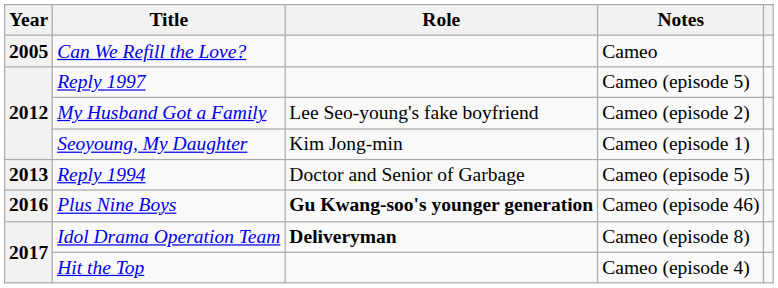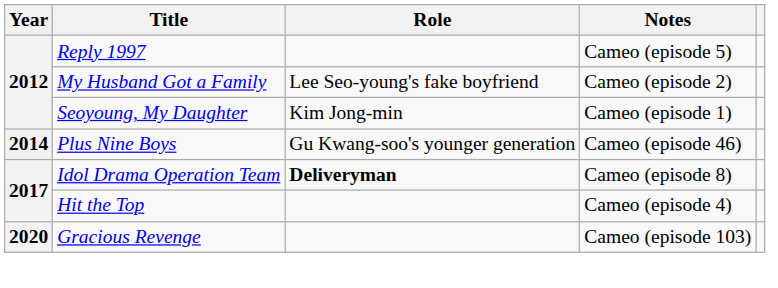 <table class="wikitable sortable plainrowheaders">
 <tr>
 <th scope="col">Year</th>
 <th scope="col">Title</th>
 <th scope="col">Role</th>
 <th scope="col">Notes</th>
 <th scope="col" class="unsortable"></th>
-</tr>
-<tr>
-<th scope="row">2005</th>
-<td><em><a href='#'>Can We Refill the Love?</a></em></td>
-<td></td>
-<td>Cameo</td>
-<td></td>
 </tr>
 <tr>
 <th scope="row" rowspan="3">2012</th>
 <td><em><a href='#'>Reply 1997</a></em></td>
 <td></td>
 <td>Cameo (episode 5)</td>
 <td></td>
 </tr>
 <tr>
 <td><em><a href='#'>My Husband Got a Family</a></em></td>
 <td>Lee Seo-young's fake boyfriend</td>
 <td>Cameo (episode 2)</td>
 <td></td>
 </tr>
 <tr>
 <td><em><a href='#'>Seoyoung, My Daughter</a></em></td>
 <td>Kim Jong-min</td>
 <td>Cameo (episode 1)</td>
 <td></td>
 </tr>
 <tr>
-<th scope="row">2013</th>
-<td><em><a href='#'>Reply 1994</a></em></td>
-<td>Doctor and Senior of Garbage</td>
-<td>Cameo (episode 5)</td>
-<td></td>
-</tr>
-<tr>
-<th scope="row">2016</th>
+<th scope="row">2014</th>
 <td><em><a href='#'>Plus Nine Boys</a></em></td>
-<td><strong>Gu Kwang-soo's younger generation</strong></td>
+<td>Gu Kwang-soo's younger generation</td>
 <td>Cameo (episode 46)</td>
 <td></td>
 </tr>
 <tr>
 <th scope="row" rowspan="2">2017</th>
 <td><em><a href='#'>Idol Drama Operation Team</a></em></td>
 <td><strong>Deliveryman</strong></td>
 <td>Cameo (episode 8)</td>
 <td></td>
 </tr>
 <tr>
 <td><em><a href='#'>Hit the Top</a></em></td>
 <td></td>
 <td>Cameo (episode 4)</td>
 <td></td>
 </tr>
+<tr>
+<th scope="row">2020</th>
+<td><em><a href='#'>Gracious Revenge</a></em></td>
+<td></td>
+<td>Cameo (episode 103)</td>
+<td></td>
+</tr>
 </table>
